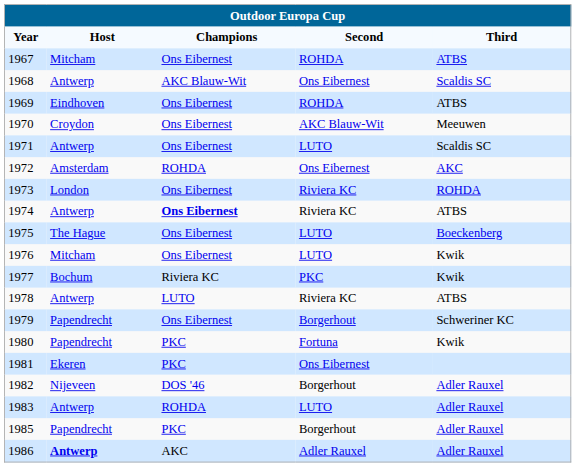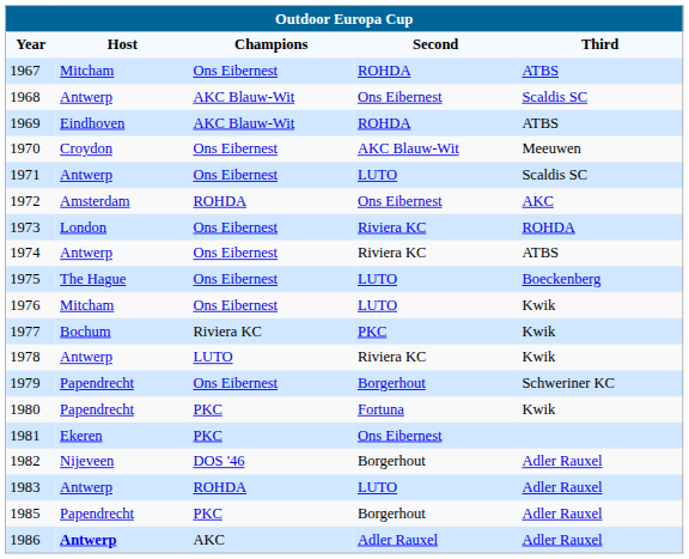 <table cellpadding="4" cellspacing="0" style="background: #f9f9f9; border: 1px #aaa solid; border-collapse: collapse; font-size: 90%;">
 <tr align=center bgcolor=#006699 style="color:white;">
 <th width=100% colspan=6><strong>Outdoor Europa Cup</strong></th>
 </tr>
 <tr align=center bgcolor=#F5FAFF>
 <th width=40>Year</th>
 <th width=120>Host</th>
 <td align="center" width=150> <strong>Champions</strong></td>
 <td align="center" width=150> <strong>Second</strong></td>
 <td align="center" width=150> <strong>Third</strong></td>
 </tr>
 <tr bgcolor=#D0E7FF>
 <td>1967</td>
 <td><a href='#'>Mitcham</a></td>
 <td> <a href='#'>Ons Eibernest</a></td>
 <td> <a href='#'>ROHDA</a></td>
 <td> <a href='#'>ATBS</a></td>
 </tr>
 <tr>
 <td>1968</td>
 <td><a href='#'>Antwerp</a></td>
 <td> <a href='#'>AKC Blauw-Wit</a></td>
 <td> <a href='#'>Ons Eibernest</a></td>
 <td> <a href='#'>Scaldis SC</a></td>
 </tr>
 <tr bgcolor=#D0E7FF>
 <td>1969</td>
 <td><a href='#'>Eindhoven</a></td>
-<td> <a href='#'>Ons Eibernest</a></td>
+<td> <a href='#'>AKC Blauw-Wit</a></td>
 <td> <a href='#'>ROHDA</a></td>
 <td> ATBS</td>
 </tr>
 <tr>
 <td>1970</td>
 <td><a href='#'>Croydon</a></td>
 <td> <a href='#'>Ons Eibernest</a></td>
 <td> <a href='#'>AKC Blauw-Wit</a></td>
 <td> Meeuwen</td>
 </tr>
 <tr bgcolor=#D0E7FF>
 <td>1971</td>
 <td><a href='#'>Antwerp</a></td>
 <td> <a href='#'>Ons Eibernest</a></td>
 <td> <a href='#'>LUTO</a></td>
 <td> Scaldis SC</td>
 </tr>
 <tr>
 <td>1972</td>
 <td><a href='#'>Amsterdam</a></td>
 <td> <a href='#'>ROHDA</a></td>
 <td> <a href='#'>Ons Eibernest</a></td>
 <td> <a href='#'>AKC</a></td>
 </tr>
 <tr bgcolor=#D0E7FF>
 <td>1973</td>
 <td><a href='#'>London</a></td>
 <td> <a href='#'>Ons Eibernest</a></td>
 <td> <a href='#'>Riviera KC</a></td>
 <td> <a href='#'>ROHDA</a></td>
 </tr>
 <tr>
 <td>1974</td>
 <td><a href='#'>Antwerp</a></td>
-<td><strong> <a href='#'>Ons Eibernest</a></strong></td>
+<td> <a href='#'>Ons Eibernest</a></td>
 <td> Riviera KC</td>
 <td> ATBS</td>
 </tr>
 <tr bgcolor=#D0E7FF>
 <td>1975</td>
 <td><a href='#'>The Hague</a></td>
 <td> <a href='#'>Ons Eibernest</a></td>
 <td> <a href='#'>LUTO</a></td>
 <td> <a href='#'>Boeckenberg</a></td>
 </tr>
 <tr>
 <td>1976</td>
 <td><a href='#'>Mitcham</a></td>
 <td> <a href='#'>Ons Eibernest</a></td>
 <td> <a href='#'>LUTO</a></td>
 <td> Kwik</td>
 </tr>
 <tr bgcolor=#D0E7FF>
 <td>1977</td>
 <td><a href='#'>Bochum</a></td>
 <td> Riviera KC</td>
 <td> <a href='#'>PKC</a></td>
 <td> Kwik</td>
 </tr>
 <tr>
 <td>1978</td>
 <td><a href='#'>Antwerp</a></td>
 <td> <a href='#'>LUTO</a></td>
 <td> Riviera KC</td>
-<td> ATBS</td>
+<td> Kwik</td>
 </tr>
 <tr bgcolor=#D0E7FF>
 <td>1979</td>
 <td><a href='#'>Papendrecht</a></td>
 <td> <a href='#'>Ons Eibernest</a></td>
 <td> <a href='#'>Borgerhout</a></td>
 <td> Schweriner KC</td>
 </tr>
 <tr>
 <td>1980</td>
 <td><a href='#'>Papendrecht</a></td>
 <td> <a href='#'>PKC</a></td>
 <td> <a href='#'>Fortuna</a></td>
 <td> Kwik</td>
 </tr>
 <tr bgcolor=#D0E7FF>
 <td>1981</td>
 <td><a href='#'>Ekeren</a></td>
 <td> <a href='#'>PKC</a></td>
 <td> <a href='#'>Ons Eibernest</a></td>
 <td></td>
 </tr>
 <tr>
 <td>1982</td>
 <td><a href='#'>Nijeveen</a></td>
 <td> <a href='#'>DOS '46</a></td>
 <td> Borgerhout</td>
 <td> <a href='#'>Adler Rauxel</a></td>
 </tr>
 <tr bgcolor=#D0E7FF>
 <td>1983</td>
 <td><a href='#'>Antwerp</a></td>
 <td> <a href='#'>ROHDA</a></td>
 <td> <a href='#'>LUTO</a></td>
 <td> <a href='#'>Adler Rauxel</a></td>
 </tr>
 <tr>
 <td>1985</td>
 <td><a href='#'>Papendrecht</a></td>
 <td> <a href='#'>PKC</a></td>
 <td> Borgerhout</td>
 <td> <a href='#'>Adler Rauxel</a></td>
 </tr>
 <tr bgcolor=#D0E7FF>
 <td>1986</td>
 <td><strong><a href='#'>Antwerp</a></strong></td>
 <td> AKC</td>
 <td> <a href='#'>Adler Rauxel</a></td>
 <td> <a href='#'>Adler Rauxel</a></td>
 </tr>
 </table>
